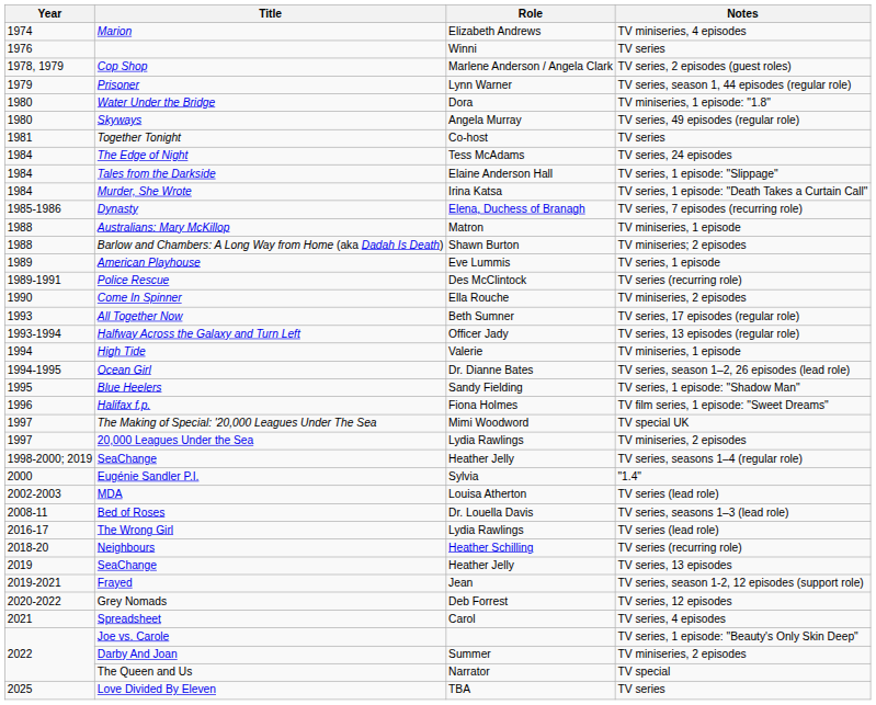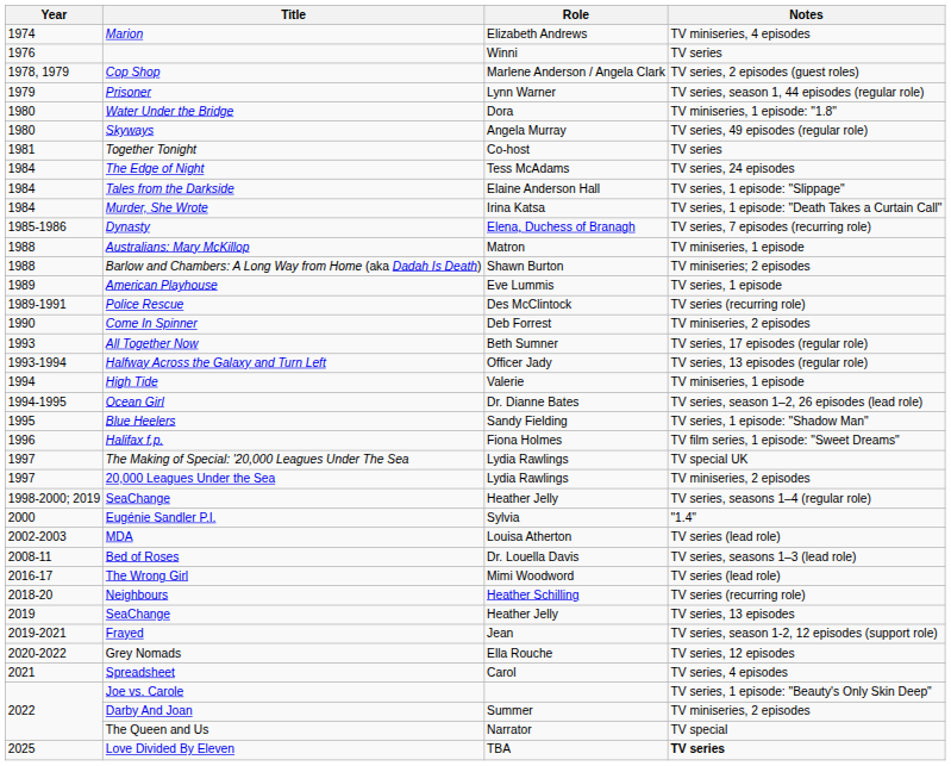 <table class="wikitable sortable">
 <tr>
 <th>Year</th>
 <th>Title</th>
 <th>Role</th>
 <th class="unsortable">Notes</th>
 </tr>
 <tr>
 <td>1974</td>
 <td><em><a href='#'>Marion</a></em></td>
 <td>Elizabeth Andrews</td>
 <td>TV miniseries, 4 episodes</td>
 </tr>
 <tr>
 <td>1976</td>
 <td><em></em></td>
 <td>Winni</td>
 <td>TV series</td>
 </tr>
 <tr>
 <td>1978, 1979</td>
 <td><em><a href='#'>Cop Shop</a></em></td>
 <td>Marlene Anderson / Angela Clark</td>
 <td>TV series, 2 episodes (guest roles)</td>
 </tr>
 <tr>
 <td>1979</td>
 <td><em><a href='#'>Prisoner</a></em></td>
 <td>Lynn Warner</td>
 <td>TV series, season 1, 44 episodes (regular role)</td>
 </tr>
 <tr>
 <td>1980</td>
 <td><em><a href='#'>Water Under the Bridge</a></em></td>
 <td>Dora</td>
 <td>TV miniseries, 1 episode: "1.8"</td>
 </tr>
 <tr>
 <td>1980</td>
 <td><em><a href='#'>Skyways</a></em></td>
 <td>Angela Murray</td>
 <td>TV series, 49 episodes (regular role)</td>
 </tr>
 <tr>
 <td>1981</td>
 <td><em>Together Tonight</em></td>
 <td>Co-host</td>
 <td>TV series</td>
 </tr>
 <tr>
 <td>1984</td>
 <td><em><a href='#'>The Edge of Night</a></em></td>
 <td>Tess McAdams</td>
 <td>TV series, 24 episodes</td>
 </tr>
 <tr>
 <td>1984</td>
 <td><em><a href='#'>Tales from the Darkside</a></em></td>
 <td>Elaine Anderson Hall</td>
 <td>TV series, 1 episode: "Slippage"</td>
 </tr>
 <tr>
 <td>1984</td>
 <td><em><a href='#'>Murder, She Wrote</a></em></td>
 <td>Irina Katsa</td>
 <td>TV series, 1 episode: "Death Takes a Curtain Call"</td>
 </tr>
 <tr>
 <td>1985-1986</td>
 <td><em><a href='#'>Dynasty</a></em></td>
 <td><a href='#'>Elena, Duchess of Branagh</a></td>
 <td>TV series, 7 episodes (recurring role)</td>
 </tr>
 <tr>
 <td>1988</td>
 <td><em><a href='#'>Australians: Mary McKillop</a></em></td>
 <td>Matron</td>
 <td>TV miniseries, 1 episode</td>
 </tr>
 <tr>
 <td>1988</td>
 <td><em>Barlow and Chambers: A Long Way from Home</em> (aka <em><a href='#'>Dadah Is Death</a></em>)</td>
 <td>Shawn Burton</td>
 <td>TV miniseries; 2 episodes</td>
 </tr>
 <tr>
 <td>1989</td>
 <td><em><a href='#'>American Playhouse</a></em></td>
 <td>Eve Lummis</td>
 <td>TV series, 1 episode</td>
 </tr>
 <tr>
 <td>1989-1991</td>
 <td><em><a href='#'>Police Rescue</a></em></td>
 <td>Des McClintock</td>
 <td>TV series (recurring role)</td>
 </tr>
 <tr>
 <td>1990</td>
 <td><em><a href='#'>Come In Spinner</a></em></td>
-<td>Ella Rouche</td>
+<td>Deb Forrest</td>
 <td>TV miniseries, 2 episodes</td>
 </tr>
 <tr>
 <td>1993</td>
 <td><em><a href='#'>All Together Now</a></em></td>
 <td>Beth Sumner</td>
 <td>TV series, 17 episodes (regular role)</td>
 </tr>
 <tr>
 <td>1993-1994</td>
 <td><em><a href='#'>Halfway Across the Galaxy and Turn Left</a></em></td>
 <td>Officer Jady</td>
 <td>TV series, 13 episodes (regular role)</td>
 </tr>
 <tr>
 <td>1994</td>
 <td><em><a href='#'>High Tide</a></em></td>
 <td>Valerie</td>
 <td>TV miniseries, 1 episode</td>
 </tr>
 <tr>
 <td>1994-1995</td>
 <td><em><a href='#'>Ocean Girl</a></em></td>
 <td>Dr. Dianne Bates</td>
 <td>TV series, season 1–2, 26 episodes (lead role)</td>
 </tr>
 <tr>
 <td>1995</td>
 <td><em><a href='#'>Blue Heelers</a></em></td>
 <td>Sandy Fielding</td>
 <td>TV series, 1 episode: "Shadow Man"</td>
 </tr>
 <tr>
 <td>1996</td>
 <td><em><a href='#'>Halifax f.p.</a></em></td>
 <td>Fiona Holmes</td>
 <td>TV film series, 1 episode: "Sweet Dreams"</td>
 </tr>
 <tr>
 <td>1997</td>
 <td><em>The Making of Special: '20,000 Leagues Under The Sea<strong></td>
-<td>Mimi Woodword</td>
+<td>Lydia Rawlings</td>
 <td>TV special UK</td>
 </tr>
 <tr>
 <td>1997</td>
 <td></em><a href='#'>20,000 Leagues Under the Sea</a><em></td>
 <td>Lydia Rawlings</td>
 <td>TV miniseries, 2 episodes</td>
 </tr>
 <tr>
 <td>1998-2000; 2019</td>
 <td></em><a href='#'>SeaChange</a><em></td>
 <td>Heather Jelly</td>
 <td>TV series, seasons 1–4 (regular role)</td>
 </tr>
 <tr>
 <td>2000</td>
 <td></em><a href='#'>Eugénie Sandler P.I.</a><em></td>
 <td>Sylvia</td>
 <td>"1.4"</td>
 </tr>
 <tr>
 <td>2002-2003</td>
 <td></em><a href='#'>MDA</a><em></td>
 <td>Louisa Atherton</td>
 <td>TV series (lead role)</td>
 </tr>
 <tr>
 <td>2008-11</td>
 <td></em><a href='#'>Bed of Roses</a><em></td>
 <td>Dr. Louella Davis</td>
 <td>TV series, seasons 1–3 (lead role)</td>
 </tr>
 <tr>
 <td>2016-17</td>
 <td></em><a href='#'>The Wrong Girl</a><em></td>
-<td>Lydia Rawlings</td>
+<td>Mimi Woodword</td>
 <td>TV series (lead role)</td>
 </tr>
 <tr>
 <td>2018-20</td>
 <td></em><a href='#'>Neighbours</a><em></td>
 <td><a href='#'>Heather Schilling</a></td>
 <td>TV series (recurring role)</td>
 </tr>
 <tr>
 <td>2019</td>
 <td></em><a href='#'>SeaChange</a><em></td>
 <td>Heather Jelly</td>
 <td>TV series, 13 episodes</td>
 </tr>
 <tr>
 <td>2019-2021</td>
 <td></em><a href='#'>Frayed</a><em></td>
 <td>Jean</td>
 <td>TV series, season 1-2, 12 episodes (support role)</td>
 </tr>
 <tr>
 <td>2020-2022</td>
 <td></em>Grey Nomads<em></td>
-<td>Deb Forrest</td>
+<td>Ella Rouche</td>
 <td>TV series, 12 episodes</td>
 </tr>
 <tr>
 <td>2021</td>
 <td></em><a href='#'>Spreadsheet</a><em></td>
 <td>Carol</td>
 <td>TV series, 4 episodes</td>
 </tr>
 <tr>
 <td rowspan="3">2022</td>
 <td></em><a href='#'>Joe vs. Carole</a><em></td>
 <td></td>
 <td>TV series, 1 episode: "Beauty's Only Skin Deep"</td>
 </tr>
 <tr>
 <td></em><a href='#'>Darby And Joan</a><em></td>
 <td>Summer</td>
 <td>TV miniseries, 2 episodes</td>
 </tr>
 <tr>
 <td></em>The Queen and Us<em></td>
 <td>Narrator</td>
 <td>TV special</td>
 </tr>
 <tr>
 <td>2025</td>
 <td><a href='#'></em>Love Divided By Eleven<em></a></td>
 <td>TBA</td>
-<td>TV series</td>
+<td><strong>TV series</strong></td>
 </tr>
 </table>
